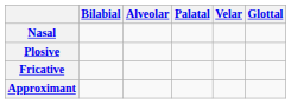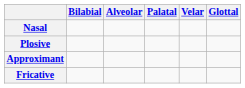 <table class="wikitable" style="text-align:center;">
 <tr>
 <th></th>
 <th><a href='#'>Bilabial</a></th>
 <th><a href='#'>Alveolar</a></th>
 <th><a href='#'>Palatal</a></th>
 <th><a href='#'>Velar</a></th>
 <th><a href='#'>Glottal</a></th>
 </tr>
 <tr>
 <th><a href='#'>Nasal</a></th>
 <td></td>
 <td></td>
 <td></td>
 <td></td>
 <td></td>
 </tr>
 <tr>
 <th><a href='#'>Plosive</a></th>
 <td> </td>
 <td> </td>
 <td></td>
 <td></td>
 <td></td>
 </tr>
 <tr>
+<th><a href='#'>Approximant</a></th>
+<td></td>
+<td></td>
+<td></td>
+<td></td>
+<td></td>
+</tr>
+<tr>
 <th><a href='#'>Fricative</a></th>
 <td></td>
 <td></td>
 <td></td>
 <td></td>
 <td></td>
 </tr>
-<tr>
-<th><a href='#'>Approximant</a></th>
-<td></td>
-<td></td>
-<td></td>
-<td></td>
-<td></td>
-</tr>
 </table>
